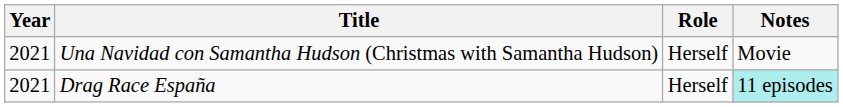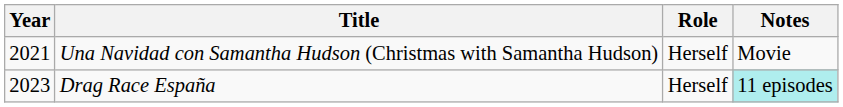 <table class="wikitable">
 <tr>
 <th>Year</th>
 <th>Title</th>
 <th>Role</th>
 <th>Notes</th>
 </tr>
 <tr>
 <td>2021</td>
 <td><em>Una Navidad con Samantha Hudson</em> (Christmas with Samantha Hudson)</td>
 <td>Herself</td>
 <td>Movie</td>
 </tr>
 <tr>
-<td>2021</td>
+<td>2023</td>
 <td><em>Drag Race España</em></td>
 <td>Herself</td>
 <td style="background: paleturquoise;">11 episodes</td>
 </tr>
 </table>
